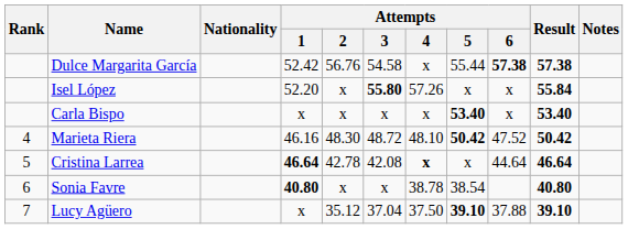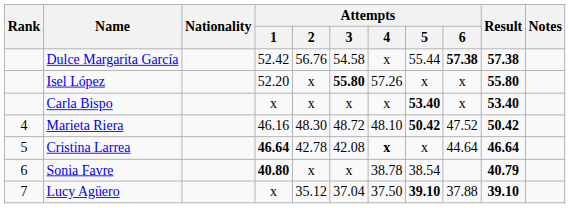 <table class="wikitable sortable" style="text-align:center">
 <tr>
 <th rowspan=2>Rank</th>
 <th rowspan=2>Name</th>
 <th rowspan=2>Nationality</th>
 <th colspan=6>Attempts</th>
 <th rowspan=2>Result</th>
 <th rowspan=2>Notes</th>
 </tr>
 <tr>
 <th>1</th>
 <th>2</th>
 <th>3</th>
 <th>4</th>
 <th>5</th>
 <th>6</th>
 </tr>
 <tr>
 <td align=center></td>
 <td align=left><a href='#'>Dulce Margarita García</a></td>
 <td align=left></td>
 <td>52.42</td>
 <td>56.76</td>
 <td>54.58</td>
 <td>x</td>
 <td>55.44</td>
 <td><strong>57.38</strong></td>
 <td><strong>57.38</strong></td>
 <td></td>
 </tr>
 <tr>
 <td align=center></td>
 <td align=left><a href='#'>Isel López</a></td>
 <td align=left></td>
 <td>52.20</td>
 <td>x</td>
 <td><strong>55.80</strong></td>
 <td>57.26</td>
 <td>x</td>
 <td>x</td>
-<td><strong>55.84</strong></td>
+<td><strong>55.80</strong></td>
 <td></td>
 </tr>
 <tr>
 <td align=center></td>
 <td align=left><a href='#'>Carla Bispo</a></td>
 <td align=left></td>
 <td>x</td>
 <td>x</td>
 <td>x</td>
 <td>x</td>
 <td><strong>53.40</strong></td>
 <td>x</td>
 <td><strong>53.40</strong></td>
 <td></td>
 </tr>
 <tr>
 <td align=center>4</td>
 <td align=left><a href='#'>Marieta Riera</a></td>
 <td align=left></td>
 <td>46.16</td>
 <td>48.30</td>
 <td>48.72</td>
 <td>48.10</td>
 <td><strong>50.42</strong></td>
 <td>47.52</td>
 <td><strong>50.42</strong></td>
 <td></td>
 </tr>
 <tr>
 <td align=center>5</td>
 <td align=left><a href='#'>Cristina Larrea</a></td>
 <td align=left></td>
 <td><strong>46.64</strong></td>
 <td>42.78</td>
 <td>42.08</td>
 <td><strong>x</strong></td>
 <td>x</td>
 <td>44.64</td>
 <td><strong>46.64</strong></td>
 <td></td>
 </tr>
 <tr>
 <td align=center>6</td>
 <td align=left><a href='#'>Sonia Favre</a></td>
 <td align=left></td>
 <td><strong>40.80</strong></td>
 <td>x</td>
 <td>x</td>
 <td>38.78</td>
 <td>38.54</td>
 <td></td>
-<td><strong>40.80</strong></td>
+<td><strong>40.79</strong></td>
 <td></td>
 </tr>
 <tr>
 <td align=center>7</td>
 <td align=left><a href='#'>Lucy Agüero</a></td>
 <td align=left></td>
 <td>x</td>
 <td>35.12</td>
 <td>37.04</td>
 <td>37.50</td>
 <td><strong>39.10</strong></td>
 <td>37.88</td>
 <td><strong>39.10</strong></td>
 <td></td>
 </tr>
 </table>
